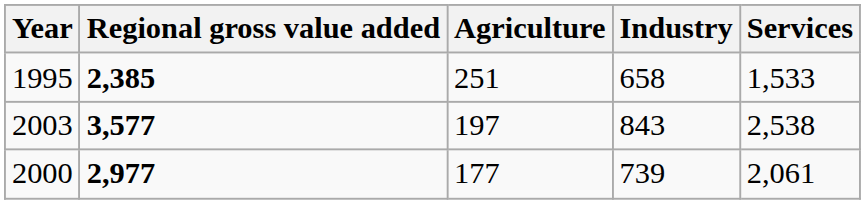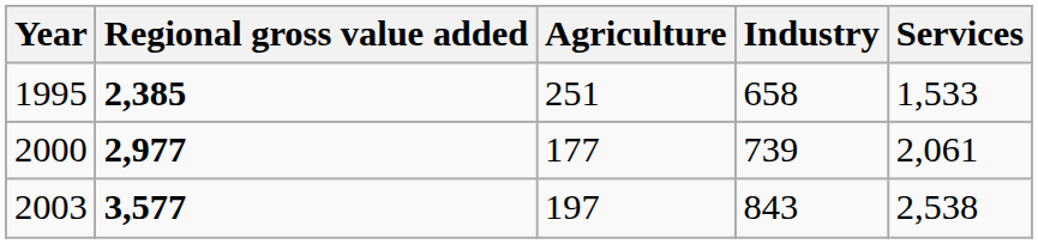 <table class="wikitable">
 <tr>
 <th>Year</th>
 <th>Regional gross value added</th>
 <th>Agriculture</th>
 <th>Industry</th>
 <th>Services</th>
 </tr>
 <tr>
 <td>1995</td>
 <td><strong>2,385</strong></td>
 <td>251</td>
 <td>658</td>
 <td>1,533</td>
 </tr>
 <tr>
+<td>2000</td>
+<td><strong>2,977</strong></td>
+<td>177</td>
+<td>739</td>
+<td>2,061</td>
+</tr>
+<tr>
 <td>2003</td>
 <td><strong>3,577</strong></td>
 <td>197</td>
 <td>843</td>
 <td>2,538</td>
 </tr>
-<tr>
-<td>2000</td>
-<td><strong>2,977</strong></td>
-<td>177</td>
-<td>739</td>
-<td>2,061</td>
-</tr>
 </table>
